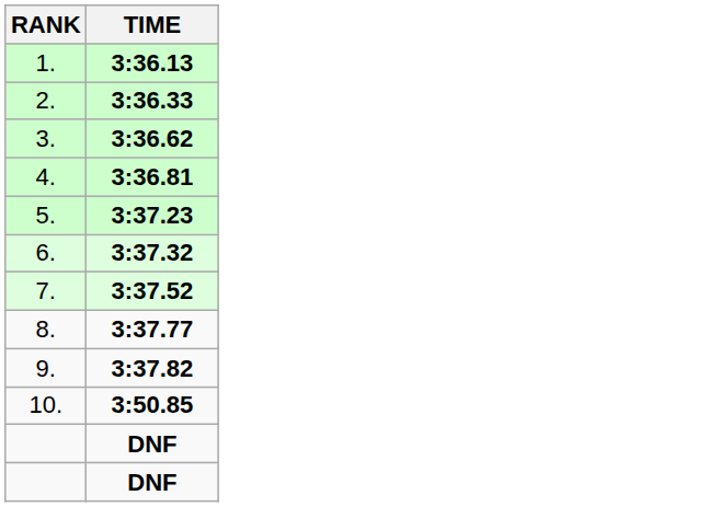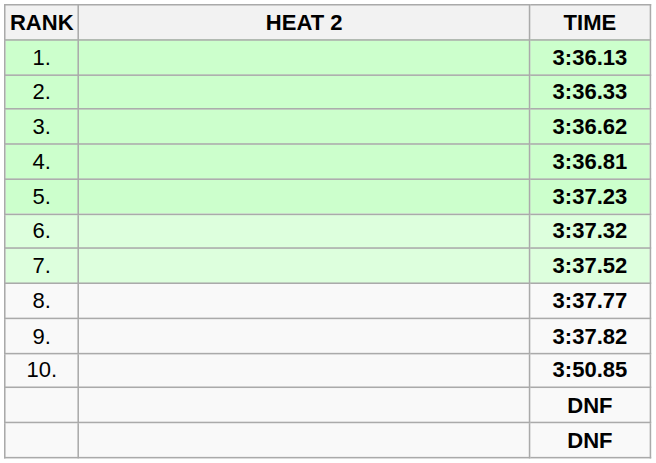 <table class="wikitable" style="border-collapse: collapse; font-size: 90%;">
 <tr>
 <th>RANK</th>
+<th style="width: 20em">HEAT 2</th>
 <th style="width: 5em">TIME</th>
 </tr>
 <tr style="background:#ccffcc;">
 <td align="center">1.</td>
+<td></td>
 <td align="center"><strong>3:36.13</strong></td>
 </tr>
 <tr style="background:#ccffcc;">
 <td align="center">2.</td>
+<td></td>
 <td align="center"><strong>3:36.33</strong></td>
 </tr>
 <tr style="background:#ccffcc;">
 <td align="center">3.</td>
+<td></td>
 <td align="center"><strong>3:36.62</strong></td>
 </tr>
 <tr style="background:#ccffcc;">
 <td align="center">4.</td>
+<td></td>
 <td align="center"><strong>3:36.81</strong></td>
 </tr>
 <tr style="background:#ccffcc;">
 <td align="center">5.</td>
+<td></td>
 <td align="center"><strong>3:37.23</strong></td>
 </tr>
 <tr style="background:#ddffdd;">
 <td align="center">6.</td>
+<td></td>
 <td align="center"><strong>3:37.32</strong></td>
 </tr>
 <tr style="background:#ddffdd;">
 <td align="center">7.</td>
+<td></td>
 <td align="center"><strong>3:37.52</strong></td>
 </tr>
 <tr>
 <td align="center">8.</td>
+<td></td>
 <td align="center"><strong>3:37.77</strong></td>
 </tr>
 <tr>
 <td align="center">9.</td>
+<td></td>
 <td align="center"><strong>3:37.82</strong></td>
 </tr>
 <tr>
 <td align="center">10.</td>
+<td></td>
 <td align="center"><strong>3:50.85</strong></td>
 </tr>
 <tr>
 <td align="center"></td>
+<td></td>
 <td align="center"><strong>DNF</strong></td>
 </tr>
 <tr>
 <td align="center"></td>
+<td></td>
 <td align="center"><strong>DNF</strong></td>
 </tr>
 </table>
